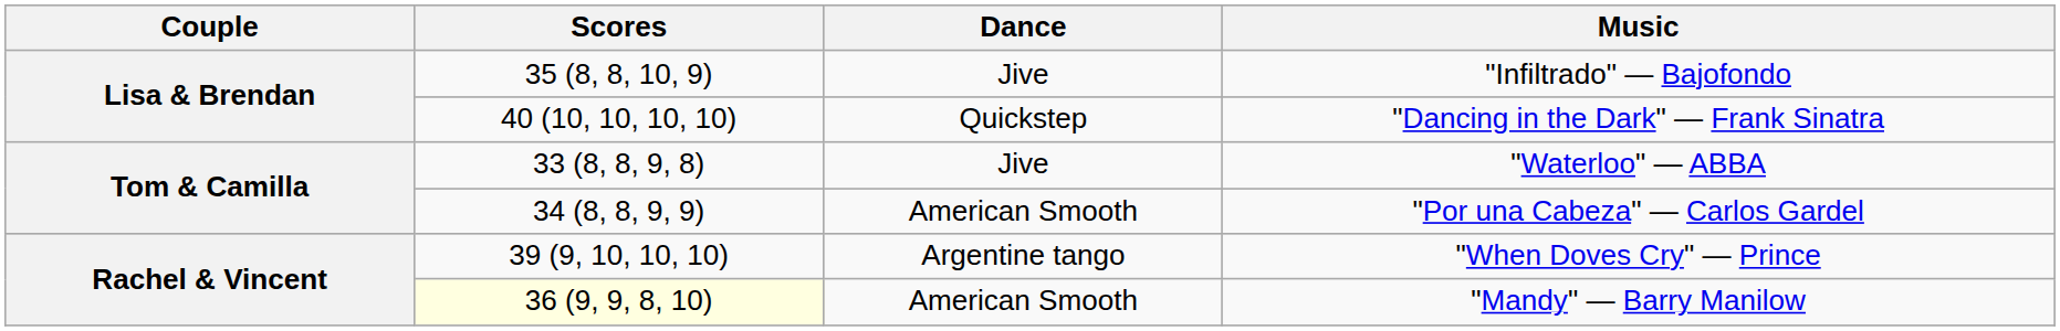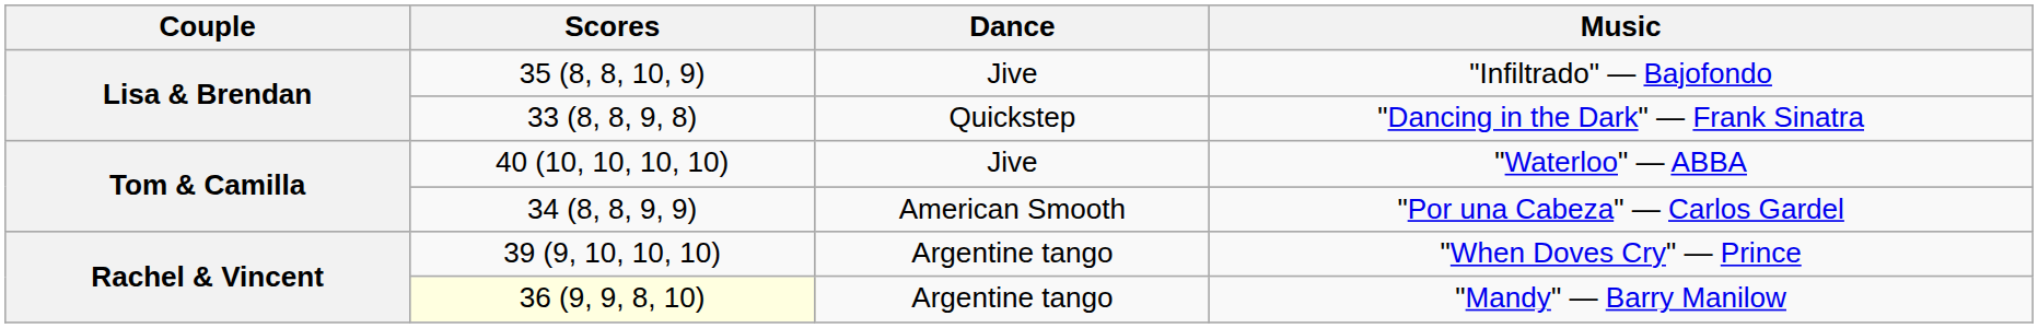 <table class="wikitable sortable" style="text-align:center; width:90%">
 <tr>
 <th scope="col">Couple</th>
 <th scope="col">Scores</th>
 <th scope="col" class="unsortable">Dance</th>
 <th scope="col" class="unsortable">Music</th>
 </tr>
 <tr>
 <th scope="row" rowspan=2>Lisa & Brendan</th>
 <td>35 (8, 8, 10, 9)</td>
 <td>Jive</td>
 <td>"Infiltrado" — <a href='#'>Bajofondo</a></td>
 </tr>
 <tr>
-<td>40 (10, 10, 10, 10)</td>
+<td>33 (8, 8, 9, 8)</td>
 <td>Quickstep</td>
 <td>"<a href='#'>Dancing in the Dark</a>" — <a href='#'>Frank Sinatra</a></td>
 </tr>
 <tr>
 <th scope="row" rowspan=2>Tom & Camilla</th>
-<td>33 (8, 8, 9, 8)</td>
+<td>40 (10, 10, 10, 10)</td>
 <td>Jive</td>
 <td>"<a href='#'>Waterloo</a>" — <a href='#'>ABBA</a></td>
 </tr>
 <tr>
 <td>34 (8, 8, 9, 9)</td>
 <td>American Smooth</td>
 <td>"<a href='#'>Por una Cabeza</a>" — <a href='#'>Carlos Gardel</a></td>
 </tr>
 <tr>
 <th scope="row" rowspan=2>Rachel & Vincent</th>
 <td>39 (9, 10, 10, 10)</td>
 <td>Argentine tango</td>
 <td>"<a href='#'>When Doves Cry</a>" — <a href='#'>Prince</a></td>
 </tr>
 <tr>
 <td style="background: lightyellow;">36 (9, 9, 8, 10)</td>
-<td>American Smooth</td>
+<td>Argentine tango</td>
 <td>"<a href='#'>Mandy</a>" — <a href='#'>Barry Manilow</a></td>
 </tr>
 </table>
